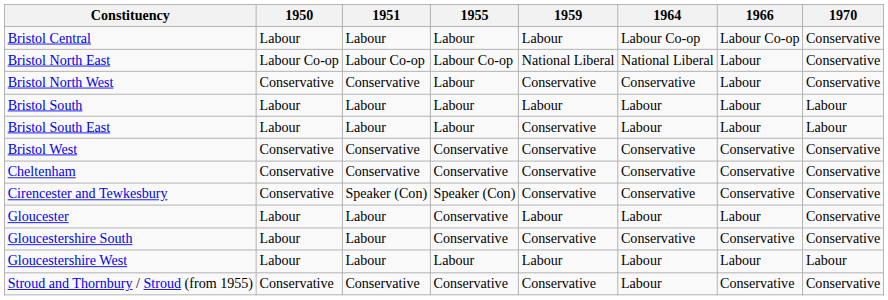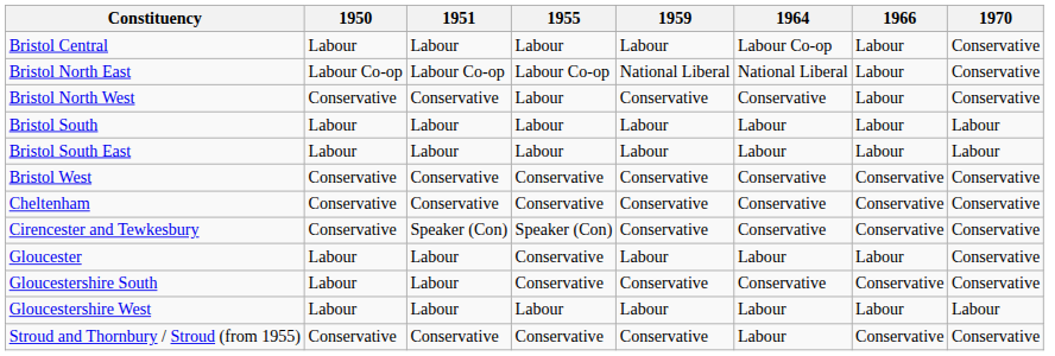 <table class="wikitable">
 <tr>
 <th>Constituency</th>
 <th>1950</th>
 <th>1951</th>
 <th>1955</th>
 <th>1959</th>
 <th>1964</th>
 <th>1966</th>
 <th>1970</th>
 </tr>
 <tr>
 <td><a href='#'>Bristol Central</a></td>
 <td bgcolor=>Labour</td>
 <td bgcolor=>Labour</td>
 <td bgcolor=>Labour</td>
 <td bgcolor=>Labour</td>
 <td bgcolor=>Labour Co-op</td>
-<td bgcolor=>Labour Co-op</td>
+<td bgcolor=>Labour</td>
 <td bgcolor=>Conservative</td>
 </tr>
 <tr>
 <td><a href='#'>Bristol North East</a></td>
 <td bgcolor=>Labour Co-op</td>
 <td bgcolor=>Labour Co-op</td>
 <td bgcolor=>Labour Co-op</td>
 <td bgcolor=>National Liberal</td>
 <td bgcolor=>National Liberal</td>
 <td bgcolor=>Labour</td>
 <td bgcolor=>Conservative</td>
 </tr>
 <tr>
 <td><a href='#'>Bristol North West</a></td>
 <td bgcolor=>Conservative</td>
 <td bgcolor=>Conservative</td>
 <td bgcolor=>Labour</td>
 <td bgcolor=>Conservative</td>
 <td bgcolor=>Conservative</td>
 <td bgcolor=>Labour</td>
 <td bgcolor=>Conservative</td>
 </tr>
 <tr>
 <td><a href='#'>Bristol South</a></td>
 <td bgcolor=>Labour</td>
 <td bgcolor=>Labour</td>
 <td bgcolor=>Labour</td>
 <td bgcolor=>Labour</td>
 <td bgcolor=>Labour</td>
 <td bgcolor=>Labour</td>
 <td bgcolor=>Labour</td>
 </tr>
 <tr>
 <td><a href='#'>Bristol South East</a></td>
 <td bgcolor=>Labour</td>
 <td bgcolor=>Labour</td>
 <td bgcolor=>Labour</td>
-<td bgcolor=>Conservative</td>
+<td bgcolor=>Labour</td>
 <td bgcolor=>Labour</td>
 <td bgcolor=>Labour</td>
 <td bgcolor=>Labour</td>
 </tr>
 <tr>
 <td><a href='#'>Bristol West</a></td>
 <td bgcolor=>Conservative</td>
 <td bgcolor=>Conservative</td>
 <td bgcolor=>Conservative</td>
 <td bgcolor=>Conservative</td>
 <td bgcolor=>Conservative</td>
 <td bgcolor=>Conservative</td>
 <td bgcolor=>Conservative</td>
 </tr>
 <tr>
 <td><a href='#'>Cheltenham</a></td>
 <td bgcolor=>Conservative</td>
 <td bgcolor=>Conservative</td>
 <td bgcolor=>Conservative</td>
 <td bgcolor=>Conservative</td>
 <td bgcolor=>Conservative</td>
 <td bgcolor=>Conservative</td>
 <td bgcolor=>Conservative</td>
 </tr>
 <tr>
 <td><a href='#'>Cirencester and Tewkesbury</a></td>
 <td bgcolor=>Conservative</td>
 <td>Speaker (Con)</td>
 <td>Speaker (Con)</td>
 <td bgcolor=>Conservative</td>
 <td bgcolor=>Conservative</td>
 <td bgcolor=>Conservative</td>
 <td bgcolor=>Conservative</td>
 </tr>
 <tr>
 <td><a href='#'>Gloucester</a></td>
 <td bgcolor=>Labour</td>
 <td bgcolor=>Labour</td>
 <td bgcolor=>Conservative</td>
 <td bgcolor=>Labour</td>
 <td bgcolor=>Labour</td>
 <td bgcolor=>Labour</td>
 <td bgcolor=>Conservative</td>
 </tr>
 <tr>
 <td><a href='#'>Gloucestershire South</a></td>
 <td bgcolor=>Labour</td>
 <td bgcolor=>Labour</td>
 <td bgcolor=>Conservative</td>
 <td bgcolor=>Conservative</td>
 <td bgcolor=>Conservative</td>
 <td bgcolor=>Conservative</td>
 <td bgcolor=>Conservative</td>
 </tr>
 <tr>
 <td><a href='#'>Gloucestershire West</a></td>
 <td bgcolor=>Labour</td>
 <td bgcolor=>Labour</td>
 <td bgcolor=>Labour</td>
 <td bgcolor=>Labour</td>
 <td bgcolor=>Labour</td>
 <td bgcolor=>Labour</td>
 <td bgcolor=>Labour</td>
 </tr>
 <tr>
 <td><a href='#'>Stroud and Thornbury</a> / <a href='#'>Stroud</a> (from 1955)</td>
 <td bgcolor=>Conservative</td>
 <td bgcolor=>Conservative</td>
 <td bgcolor=>Conservative</td>
 <td bgcolor=>Conservative</td>
 <td bgcolor=>Labour</td>
 <td bgcolor=>Conservative</td>
 <td bgcolor=>Conservative</td>
 </tr>
 </table>
